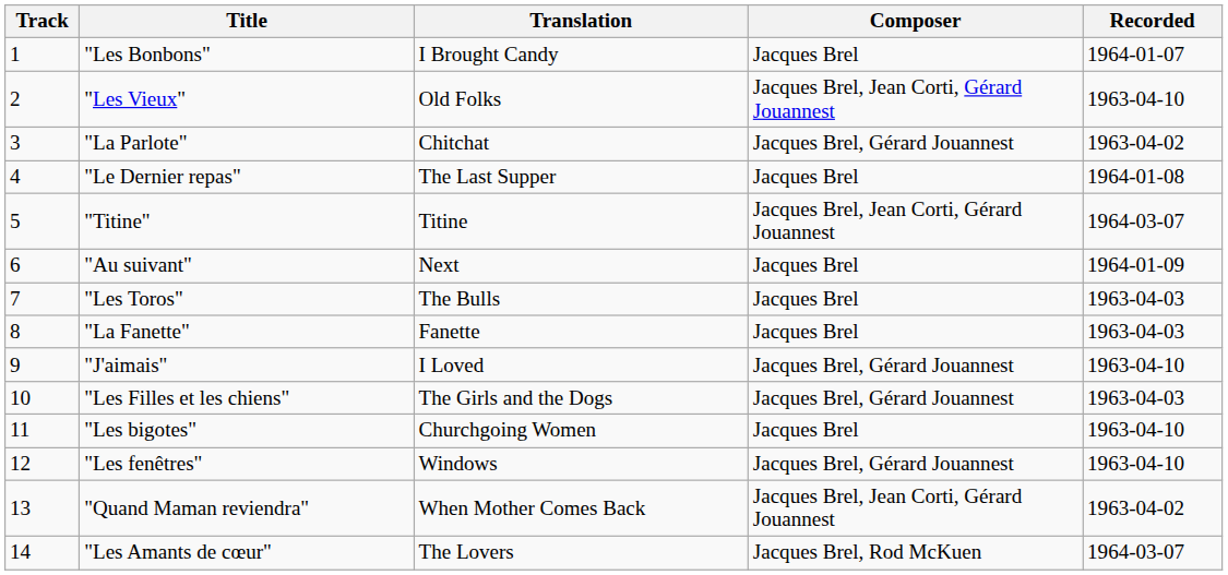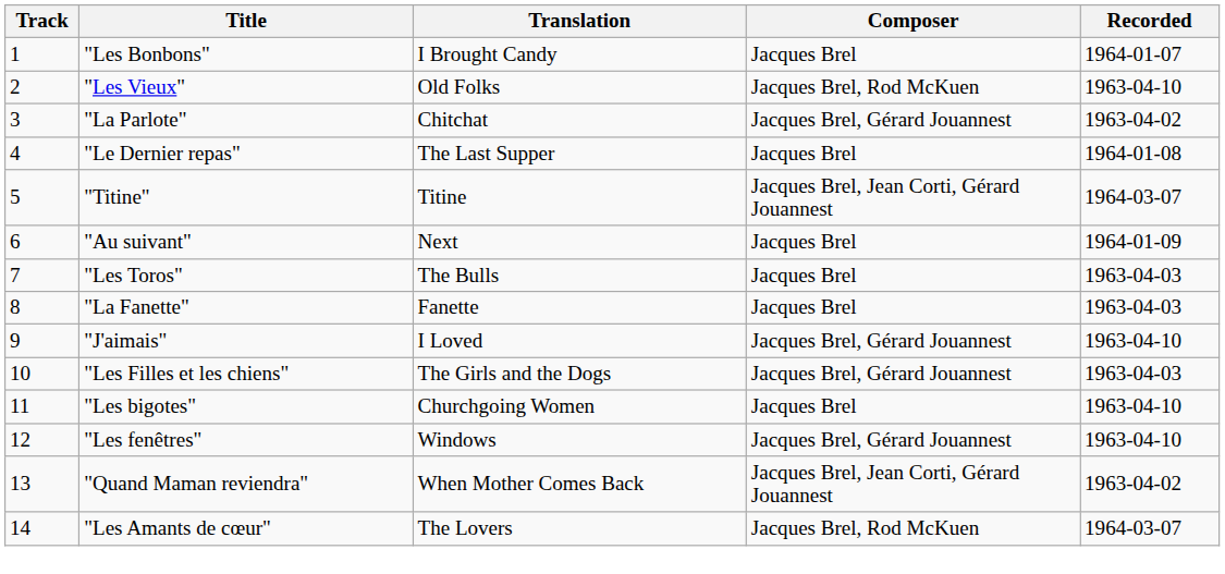 <table class="wikitable">
 <tr>
 <th style="width:50px;">Track</th>
 <th style="width:250px;">Title</th>
 <th style="width:250px;">Translation</th>
 <th style="width:250px;">Composer</th>
 <th style="width:100px;">Recorded</th>
 </tr>
 <tr>
 <td>1</td>
 <td>"Les Bonbons"</td>
 <td>I Brought Candy</td>
 <td>Jacques Brel</td>
 <td>1964-01-07</td>
 </tr>
 <tr>
 <td>2</td>
 <td>"<a href='#'>Les Vieux</a>"</td>
 <td>Old Folks</td>
-<td>Jacques Brel, Jean Corti, <a href='#'>Gérard Jouannest</a></td>
+<td>Jacques Brel, Rod McKuen</td>
 <td>1963-04-10</td>
 </tr>
 <tr>
 <td>3</td>
 <td>"La Parlote"</td>
 <td>Chitchat</td>
 <td>Jacques Brel, Gérard Jouannest</td>
 <td>1963-04-02</td>
 </tr>
 <tr>
 <td>4</td>
 <td>"Le Dernier repas"</td>
 <td>The Last Supper</td>
 <td>Jacques Brel</td>
 <td>1964-01-08</td>
 </tr>
 <tr>
 <td>5</td>
 <td>"Titine"</td>
 <td>Titine</td>
 <td>Jacques Brel, Jean Corti, Gérard Jouannest</td>
 <td>1964-03-07</td>
 </tr>
 <tr>
 <td>6</td>
 <td>"Au suivant"</td>
 <td>Next</td>
 <td>Jacques Brel</td>
 <td>1964-01-09</td>
 </tr>
 <tr>
 <td>7</td>
 <td>"Les Toros"</td>
 <td>The Bulls</td>
 <td>Jacques Brel</td>
 <td>1963-04-03</td>
 </tr>
 <tr>
 <td>8</td>
 <td>"La Fanette"</td>
 <td>Fanette</td>
 <td>Jacques Brel</td>
 <td>1963-04-03</td>
 </tr>
 <tr>
 <td>9</td>
 <td>"J'aimais"</td>
 <td>I Loved</td>
 <td>Jacques Brel, Gérard Jouannest</td>
 <td>1963-04-10</td>
 </tr>
 <tr>
 <td>10</td>
 <td>"Les Filles et les chiens"</td>
 <td>The Girls and the Dogs</td>
 <td>Jacques Brel, Gérard Jouannest</td>
 <td>1963-04-03</td>
 </tr>
 <tr>
 <td>11</td>
 <td>"Les bigotes"</td>
 <td>Churchgoing Women</td>
 <td>Jacques Brel</td>
 <td>1963-04-10</td>
 </tr>
 <tr>
 <td>12</td>
 <td>"Les fenêtres"</td>
 <td>Windows</td>
 <td>Jacques Brel, Gérard Jouannest</td>
 <td>1963-04-10</td>
 </tr>
 <tr>
 <td>13</td>
 <td>"Quand Maman reviendra"</td>
 <td>When Mother Comes Back</td>
 <td>Jacques Brel, Jean Corti, Gérard Jouannest</td>
 <td>1963-04-02</td>
 </tr>
 <tr>
 <td>14</td>
 <td>"Les Amants de cœur"</td>
 <td>The Lovers</td>
 <td>Jacques Brel, Rod McKuen</td>
 <td>1964-03-07</td>
 </tr>
 </table>
